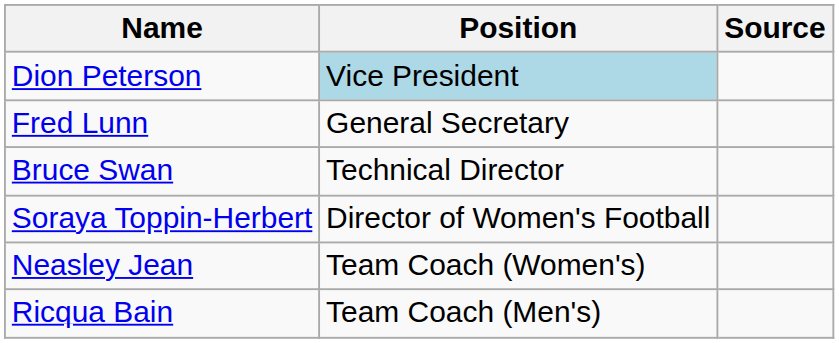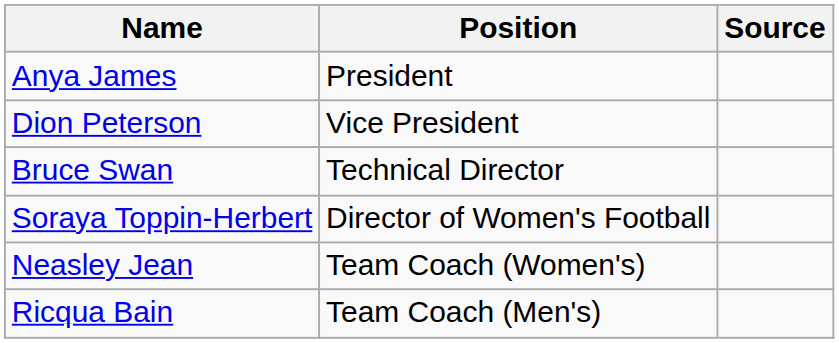 <table class="wikitable">
 <tr>
 <th>Name</th>
 <th>Position</th>
 <th>Source</th>
 </tr>
 <tr>
-<td> <a href='#'>Dion Peterson</a></td>
-<td style="background: lightblue;">Vice President</td>
+<td> <a href='#'>Anya James</a></td>
+<td>President</td>
 <td></td>
 </tr>
 <tr>
-<td> <a href='#'>Fred Lunn</a></td>
-<td>General Secretary</td>
+<td> <a href='#'>Dion Peterson</a></td>
+<td>Vice President</td>
 <td></td>
 </tr>
 <tr>
 <td> <a href='#'>Bruce Swan</a></td>
 <td>Technical Director</td>
 <td></td>
 </tr>
 <tr>
 <td> <a href='#'>Soraya Toppin-Herbert</a></td>
 <td>Director of Women's Football</td>
 <td></td>
 </tr>
 <tr>
 <td> <a href='#'>Neasley Jean</a></td>
 <td>Team Coach (Women's)</td>
 <td></td>
 </tr>
 <tr>
 <td> <a href='#'>Ricqua Bain</a></td>
 <td>Team Coach (Men's)</td>
 <td></td>
 </tr>
 </table>
